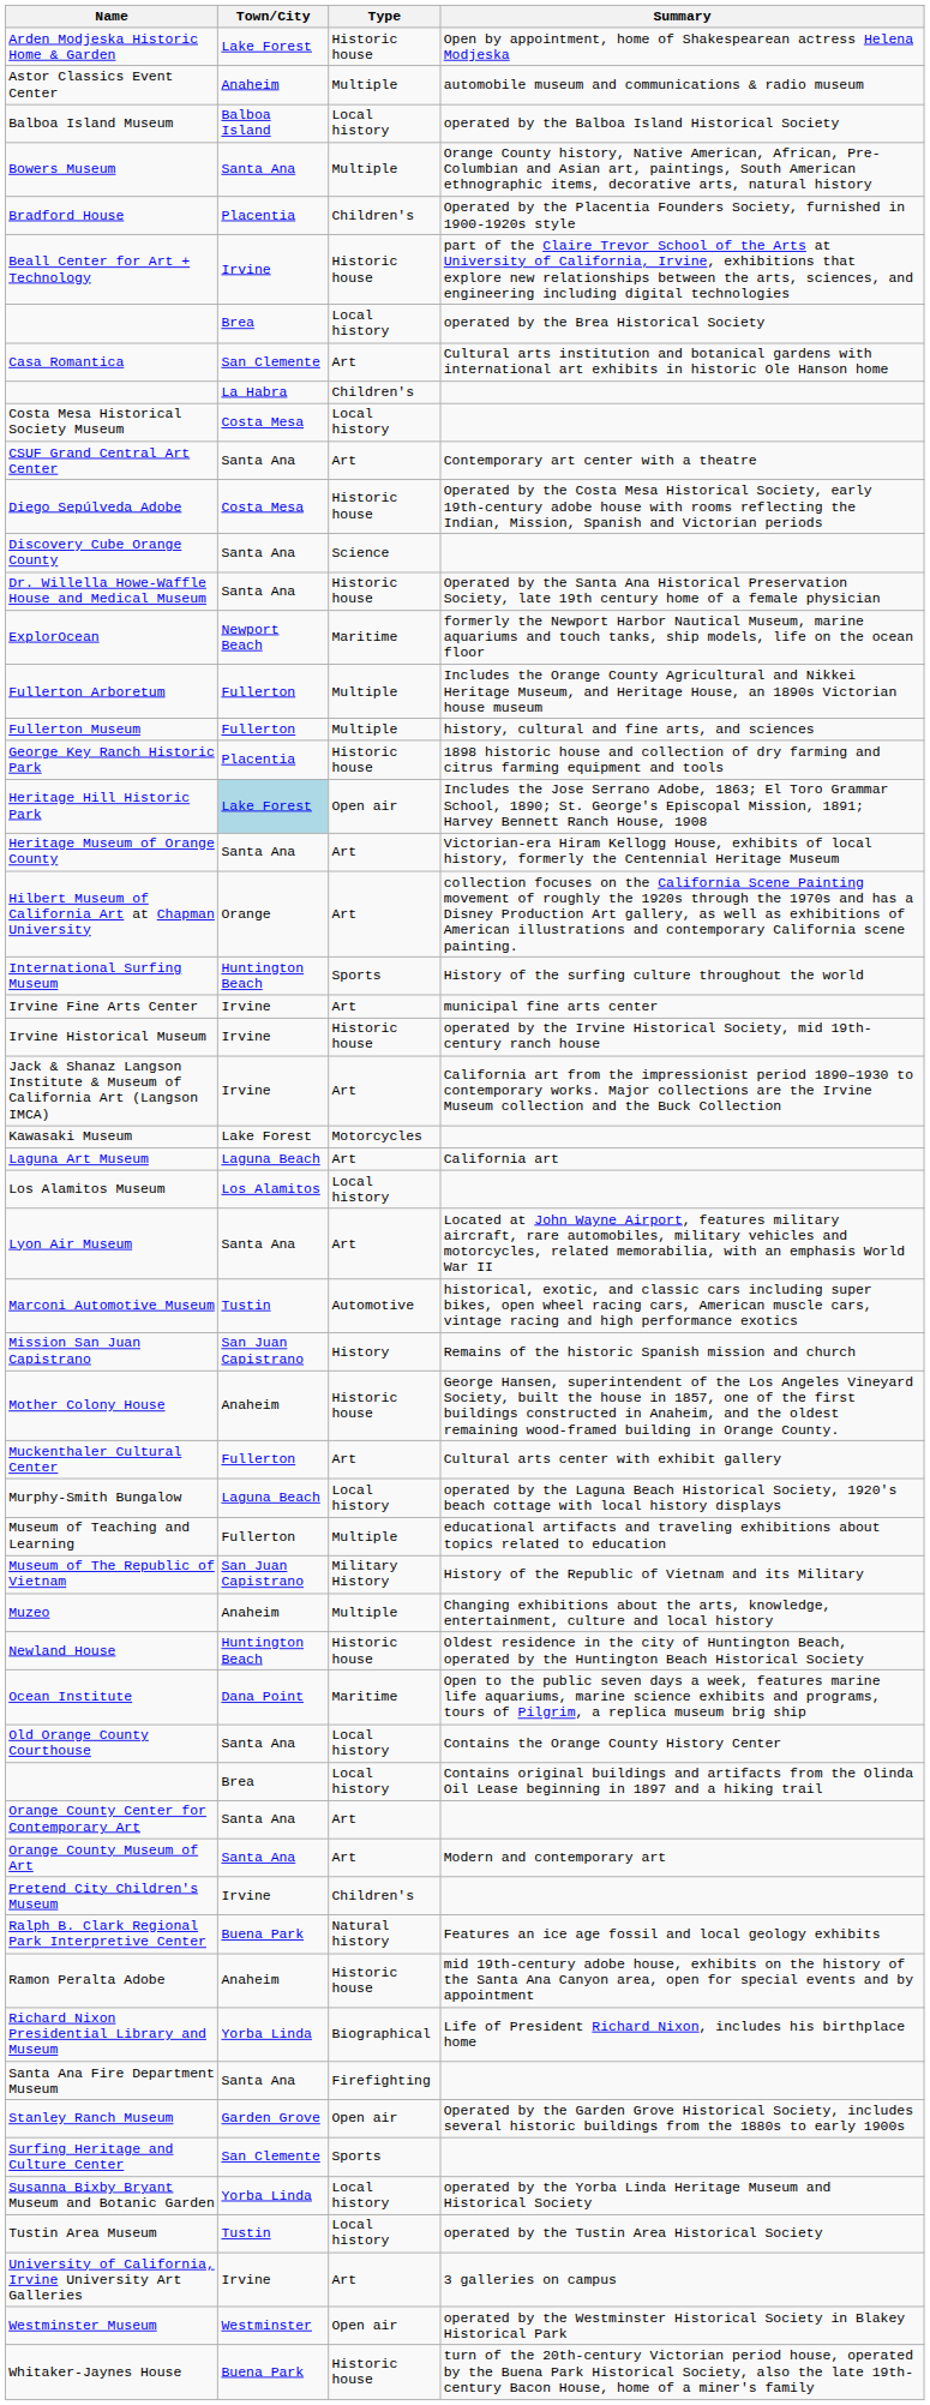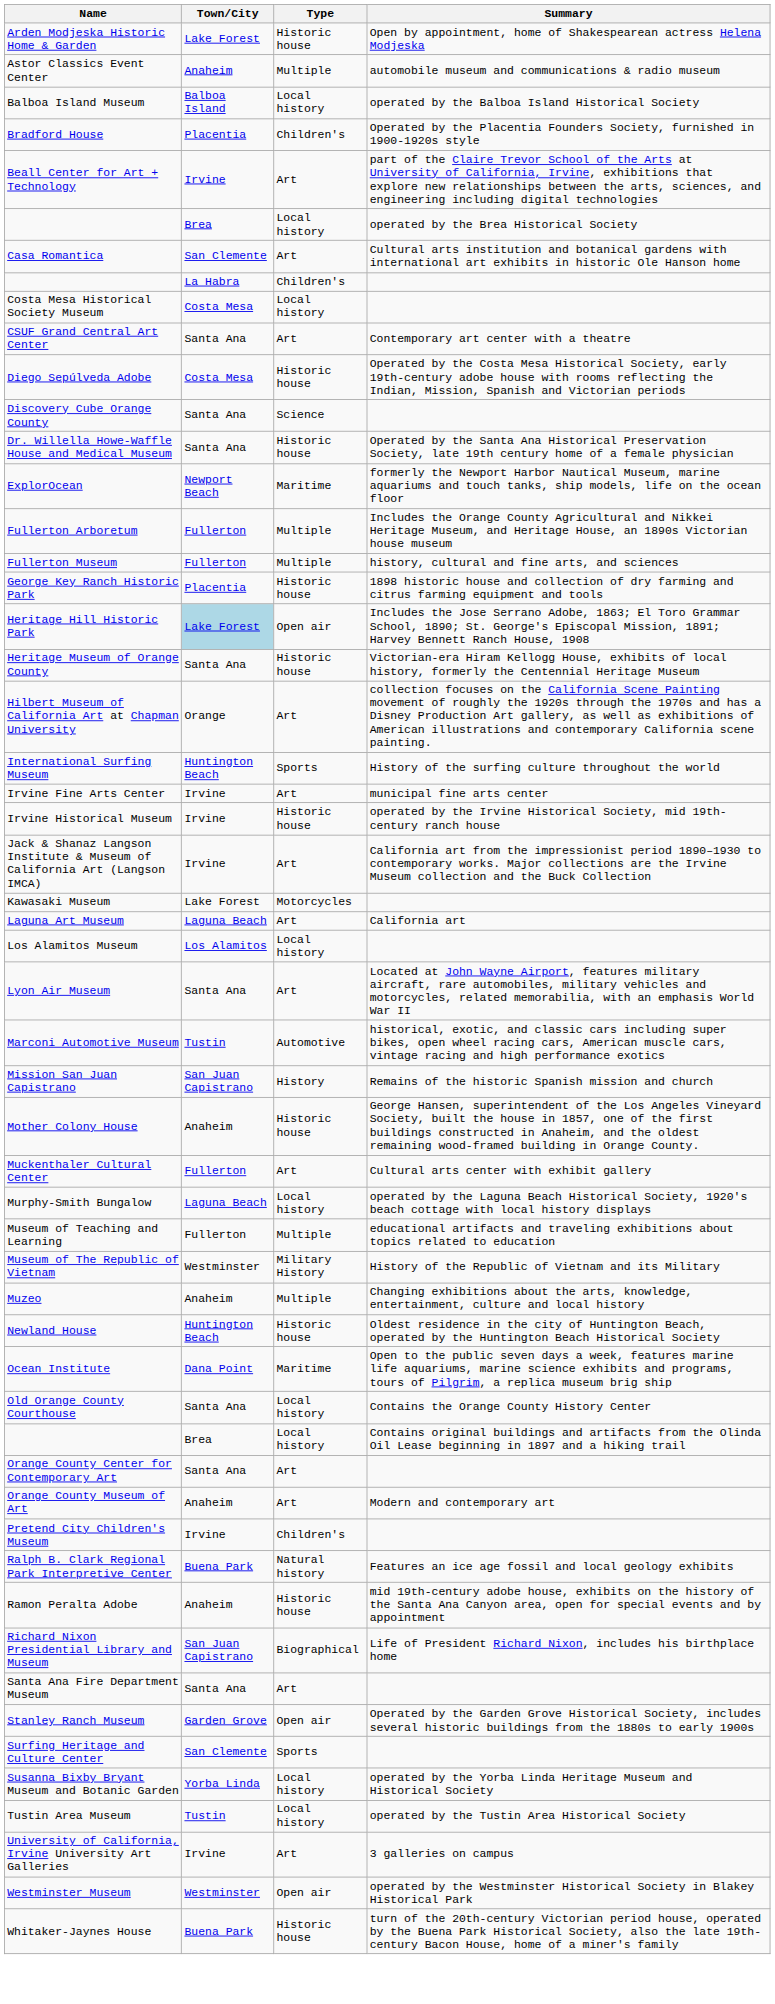 <table class="wikitable sortable">
 <tr>
 <th>Name</th>
 <th>Town/City</th>
 <th>Type</th>
 <th>Summary</th>
 </tr>
 <tr>
 <td><a href='#'>Arden Modjeska Historic Home & Garden</a></td>
 <td><a href='#'>Lake Forest</a></td>
 <td>Historic house</td>
 <td>Open by appointment, home of Shakespearean actress <a href='#'>Helena Modjeska</a></td>
 </tr>
 <tr>
 <td>Astor Classics Event Center</td>
 <td><a href='#'>Anaheim</a></td>
 <td>Multiple</td>
 <td>automobile museum and communications & radio museum</td>
 </tr>
 <tr>
 <td>Balboa Island Museum</td>
 <td><a href='#'>Balboa Island</a></td>
 <td>Local history</td>
 <td>operated by the Balboa Island Historical Society</td>
 </tr>
 <tr>
-<td><a href='#'>Bowers Museum</a></td>
-<td><a href='#'>Santa Ana</a></td>
-<td>Multiple</td>
-<td>Orange County history, Native American, African, Pre-Columbian and Asian art, paintings, South American ethnographic items, decorative arts, natural history</td>
-</tr>
-<tr>
 <td><a href='#'>Bradford House</a></td>
 <td><a href='#'>Placentia</a></td>
 <td>Children's</td>
 <td>Operated by the Placentia Founders Society, furnished in 1900-1920s style</td>
 </tr>
 <tr>
 <td><a href='#'>Beall Center for Art + Technology</a></td>
 <td><a href='#'>Irvine</a></td>
-<td>Historic house</td>
+<td>Art</td>
 <td>part of the <a href='#'>Claire Trevor School of the Arts</a> at <a href='#'>University of California, Irvine</a>, exhibitions that explore new relationships between the arts, sciences, and engineering including digital technologies</td>
 </tr>
 <tr>
 <td></td>
 <td><a href='#'>Brea</a></td>
 <td>Local history</td>
 <td>operated by the Brea Historical Society</td>
 </tr>
 <tr>
 <td><a href='#'>Casa Romantica</a></td>
 <td><a href='#'>San Clemente</a></td>
 <td>Art</td>
 <td>Cultural arts institution and botanical gardens with international art exhibits in historic Ole Hanson home</td>
 </tr>
 <tr>
 <td></td>
 <td><a href='#'>La Habra</a></td>
 <td>Children's</td>
 <td></td>
 </tr>
 <tr>
 <td>Costa Mesa Historical Society Museum</td>
 <td><a href='#'>Costa Mesa</a></td>
 <td>Local history</td>
 <td></td>
 </tr>
 <tr>
 <td><a href='#'>CSUF Grand Central Art Center</a></td>
 <td>Santa Ana</td>
 <td>Art</td>
 <td>Contemporary art center with a theatre</td>
 </tr>
 <tr>
 <td><a href='#'>Diego Sepúlveda Adobe</a></td>
 <td><a href='#'>Costa Mesa</a></td>
 <td>Historic house</td>
 <td>Operated by the Costa Mesa Historical Society, early 19th-century adobe house with rooms reflecting the Indian, Mission, Spanish and Victorian periods</td>
 </tr>
 <tr>
 <td><a href='#'>Discovery Cube Orange County</a></td>
 <td>Santa Ana</td>
 <td>Science</td>
 <td></td>
 </tr>
 <tr>
 <td><a href='#'>Dr. Willella Howe-Waffle House and Medical Museum</a></td>
 <td>Santa Ana</td>
 <td>Historic house</td>
 <td>Operated by the Santa Ana Historical Preservation Society, late 19th century home of a female physician</td>
 </tr>
 <tr>
 <td><a href='#'>ExplorOcean</a></td>
 <td><a href='#'>Newport Beach</a></td>
 <td>Maritime</td>
 <td>formerly the Newport Harbor Nautical Museum, marine aquariums and touch tanks, ship models, life on the ocean floor</td>
 </tr>
 <tr>
 <td><a href='#'>Fullerton Arboretum</a></td>
 <td><a href='#'>Fullerton</a></td>
 <td>Multiple</td>
 <td>Includes the Orange County Agricultural and Nikkei Heritage Museum, and Heritage House, an 1890s Victorian house museum</td>
 </tr>
 <tr>
 <td><a href='#'>Fullerton Museum</a></td>
 <td><a href='#'>Fullerton</a></td>
 <td>Multiple</td>
 <td>history, cultural and fine arts, and sciences</td>
 </tr>
 <tr>
 <td><a href='#'>George Key Ranch Historic Park</a></td>
 <td><a href='#'>Placentia</a></td>
 <td>Historic house</td>
 <td>1898 historic house and collection of dry farming and citrus farming equipment and tools</td>
 </tr>
 <tr>
 <td><a href='#'>Heritage Hill Historic Park</a></td>
 <td style="background: lightblue;"><a href='#'>Lake Forest</a></td>
 <td>Open air</td>
 <td>Includes the Jose Serrano Adobe, 1863; El Toro Grammar School, 1890; St. George's Episcopal Mission, 1891; Harvey Bennett Ranch House, 1908</td>
 </tr>
 <tr>
 <td><a href='#'>Heritage Museum of Orange County</a></td>
 <td>Santa Ana</td>
-<td>Art</td>
+<td>Historic house</td>
 <td>Victorian-era Hiram Kellogg House, exhibits of local history, formerly the Centennial Heritage Museum</td>
 </tr>
 <tr>
 <td><a href='#'>Hilbert Museum of California Art</a> at <a href='#'>Chapman University</a></td>
 <td>Orange</td>
 <td>Art</td>
 <td>collection focuses on the <a href='#'>California Scene Painting</a> movement of roughly the 1920s through the 1970s and has a Disney Production Art gallery, as well as exhibitions of American illustrations and contemporary California scene painting.</td>
 </tr>
 <tr>
 <td><a href='#'>International Surfing Museum</a></td>
 <td><a href='#'>Huntington Beach</a></td>
 <td>Sports</td>
 <td>History of the surfing culture throughout the world</td>
 </tr>
 <tr>
 <td>Irvine Fine Arts Center</td>
 <td>Irvine</td>
 <td>Art</td>
 <td>municipal fine arts center</td>
 </tr>
 <tr>
 <td>Irvine Historical Museum</td>
 <td>Irvine</td>
 <td>Historic house</td>
 <td>operated by the Irvine Historical Society, mid 19th-century ranch house</td>
 </tr>
 <tr>
 <td>Jack & Shanaz Langson Institute & Museum of California Art (Langson IMCA)</td>
 <td>Irvine</td>
 <td>Art</td>
 <td>California art from the impressionist period 1890–1930 to contemporary works. Major collections are the Irvine Museum collection and the Buck Collection</td>
 </tr>
 <tr>
 <td>Kawasaki Museum</td>
 <td>Lake Forest</td>
 <td>Motorcycles</td>
 <td></td>
 </tr>
 <tr>
 <td><a href='#'>Laguna Art Museum</a></td>
 <td><a href='#'>Laguna Beach</a></td>
 <td>Art</td>
 <td>California art</td>
 </tr>
 <tr>
 <td>Los Alamitos Museum</td>
 <td><a href='#'>Los Alamitos</a></td>
 <td>Local history</td>
 <td></td>
 </tr>
 <tr>
 <td><a href='#'>Lyon Air Museum</a></td>
 <td>Santa Ana</td>
 <td>Art</td>
 <td>Located at <a href='#'>John Wayne Airport</a>, features military aircraft, rare automobiles, military vehicles and motorcycles, related memorabilia, with an emphasis World War II</td>
 </tr>
 <tr>
 <td><a href='#'>Marconi Automotive Museum</a></td>
 <td><a href='#'>Tustin</a></td>
 <td>Automotive</td>
 <td>historical, exotic, and classic cars including super bikes, open wheel racing cars, American muscle cars, vintage racing and high performance exotics</td>
 </tr>
 <tr>
 <td><a href='#'>Mission San Juan Capistrano</a></td>
 <td><a href='#'>San Juan Capistrano</a></td>
 <td>History</td>
 <td>Remains of the historic Spanish mission and church</td>
 </tr>
 <tr>
 <td><a href='#'>Mother Colony House</a></td>
 <td>Anaheim</td>
 <td>Historic house</td>
 <td>George Hansen, superintendent of the Los Angeles Vineyard Society, built the house in 1857, one of the first buildings constructed in Anaheim, and the oldest remaining wood-framed building in Orange County.</td>
 </tr>
 <tr>
 <td><a href='#'>Muckenthaler Cultural Center</a></td>
 <td><a href='#'>Fullerton</a></td>
 <td>Art</td>
 <td>Cultural arts center with exhibit gallery</td>
 </tr>
 <tr>
 <td>Murphy-Smith Bungalow</td>
 <td><a href='#'>Laguna Beach</a></td>
 <td>Local history</td>
 <td>operated by the Laguna Beach Historical Society, 1920's beach cottage with local history displays</td>
 </tr>
 <tr>
 <td>Museum of Teaching and Learning</td>
 <td>Fullerton</td>
 <td>Multiple</td>
 <td>educational artifacts and traveling exhibitions about topics related to education</td>
 </tr>
 <tr>
 <td><a href='#'>Museum of The Republic of Vietnam</a></td>
-<td><a href='#'>San Juan Capistrano</a></td>
+<td>Westminster</td>
 <td>Military History</td>
 <td>History of the Republic of Vietnam and its Military</td>
 </tr>
 <tr>
 <td><a href='#'>Muzeo</a></td>
 <td>Anaheim</td>
 <td>Multiple</td>
 <td>Changing exhibitions about the arts, knowledge, entertainment, culture and local history</td>
 </tr>
 <tr>
 <td><a href='#'>Newland House</a></td>
 <td><a href='#'>Huntington Beach</a></td>
 <td>Historic house</td>
 <td>Oldest residence in the city of Huntington Beach, operated by the Huntington Beach Historical Society</td>
 </tr>
 <tr>
 <td><a href='#'>Ocean Institute</a></td>
 <td><a href='#'>Dana Point</a></td>
 <td>Maritime</td>
 <td>Open to the public seven days a week, features marine life aquariums, marine science exhibits and programs, tours of <a href='#'>Pilgrim</a>, a replica museum brig ship</td>
 </tr>
 <tr>
 <td><a href='#'>Old Orange County Courthouse</a></td>
 <td>Santa Ana</td>
 <td>Local history</td>
 <td>Contains the Orange County History Center</td>
 </tr>
 <tr>
 <td></td>
 <td>Brea</td>
 <td>Local history</td>
 <td>Contains original buildings and artifacts from the Olinda Oil Lease beginning in 1897 and a hiking trail</td>
 </tr>
 <tr>
 <td><a href='#'>Orange County Center for Contemporary Art</a></td>
 <td>Santa Ana</td>
 <td>Art</td>
 <td></td>
 </tr>
 <tr>
 <td><a href='#'>Orange County Museum of Art</a></td>
-<td><a href='#'>Santa Ana</a></td>
+<td>Anaheim</td>
 <td>Art</td>
 <td>Modern and contemporary art</td>
 </tr>
 <tr>
 <td><a href='#'>Pretend City Children's Museum</a></td>
 <td>Irvine</td>
 <td>Children's</td>
 <td></td>
 </tr>
 <tr>
 <td><a href='#'>Ralph B. Clark Regional Park Interpretive Center</a></td>
 <td><a href='#'>Buena Park</a></td>
 <td>Natural history</td>
 <td>Features an ice age fossil and local geology exhibits</td>
 </tr>
 <tr>
 <td>Ramon Peralta Adobe</td>
 <td>Anaheim</td>
 <td>Historic house</td>
 <td>mid 19th-century adobe house, exhibits on the history of the Santa Ana Canyon area, open for special events and by appointment</td>
 </tr>
 <tr>
 <td><a href='#'>Richard Nixon Presidential Library and Museum</a></td>
-<td><a href='#'>Yorba Linda</a></td>
+<td><a href='#'>San Juan Capistrano</a></td>
 <td>Biographical</td>
 <td>Life of President <a href='#'>Richard Nixon</a>, includes his birthplace home</td>
 </tr>
 <tr>
 <td>Santa Ana Fire Department Museum</td>
 <td>Santa Ana</td>
-<td>Firefighting</td>
+<td>Art</td>
 <td></td>
 </tr>
 <tr>
 <td><a href='#'>Stanley Ranch Museum</a></td>
 <td><a href='#'>Garden Grove</a></td>
 <td>Open air</td>
 <td>Operated by the Garden Grove Historical Society, includes several historic buildings from the 1880s to early 1900s</td>
 </tr>
 <tr>
 <td><a href='#'>Surfing Heritage and Culture Center</a></td>
 <td><a href='#'>San Clemente</a></td>
 <td>Sports</td>
 <td></td>
 </tr>
 <tr>
 <td><a href='#'>Susanna Bixby Bryant</a> Museum and Botanic Garden</td>
 <td><a href='#'>Yorba Linda</a></td>
 <td>Local history</td>
 <td>operated by the Yorba Linda Heritage Museum and Historical Society</td>
 </tr>
 <tr>
 <td>Tustin Area Museum</td>
 <td><a href='#'>Tustin</a></td>
 <td>Local history</td>
 <td>operated by the Tustin Area Historical Society</td>
 </tr>
 <tr>
 <td><a href='#'>University of California, Irvine</a> University Art Galleries</td>
 <td>Irvine</td>
 <td>Art</td>
 <td>3 galleries on campus</td>
 </tr>
 <tr>
 <td><a href='#'>Westminster Museum</a></td>
 <td><a href='#'>Westminster</a></td>
 <td>Open air</td>
 <td>operated by the Westminster Historical Society in Blakey Historical Park</td>
 </tr>
 <tr>
 <td>Whitaker-Jaynes House</td>
 <td><a href='#'>Buena Park</a></td>
 <td>Historic house</td>
 <td>turn of the 20th-century Victorian period house, operated by the Buena Park Historical Society, also the late 19th-century Bacon House, home of a miner's family</td>
 </tr>
 </table>
